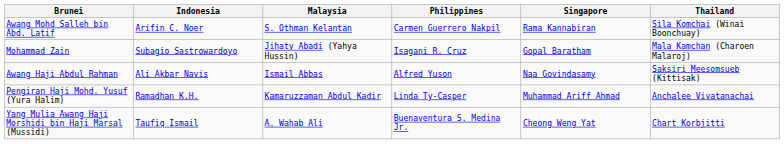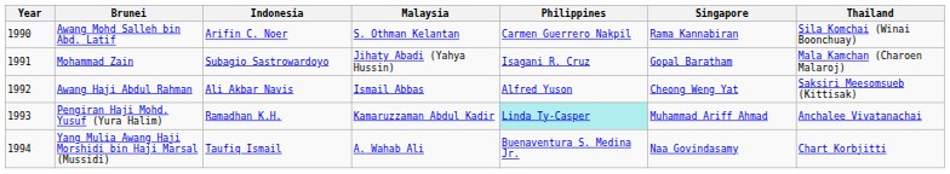 <table class="wikitable">
 <tr>
+<th width="5%">Year</th>
 <th width="15%">Brunei</th>
 <th width="15%">Indonesia</th>
 <th width="15%">Malaysia</th>
 <th width="15%">Philippines</th>
 <th width="15%">Singapore</th>
 <th width="15%">Thailand</th>
 </tr>
 <tr>
+<td>1990</td>
 <td><a href='#'>Awang Mohd Salleh bin Abd. Latif</a></td>
 <td><a href='#'>Arifin C. Noer</a></td>
 <td><a href='#'>S. Othman Kelantan</a></td>
 <td><a href='#'>Carmen Guerrero Nakpil</a></td>
 <td><a href='#'>Rama Kannabiran</a></td>
 <td><a href='#'>Sila Komchai</a> (Winai Boonchuay)</td>
 </tr>
 <tr>
+<td>1991</td>
 <td><a href='#'>Mohammad Zain</a></td>
 <td><a href='#'>Subagio Sastrowardoyo</a></td>
 <td><a href='#'>Jihaty Abadi</a> (Yahya Hussin)</td>
 <td><a href='#'>Isagani R. Cruz</a></td>
 <td><a href='#'>Gopal Baratham</a></td>
 <td><a href='#'>Mala Kamchan</a> (Charoen Malaroj)</td>
 </tr>
 <tr>
+<td>1992</td>
 <td><a href='#'>Awang Haji Abdul Rahman</a></td>
 <td><a href='#'>Ali Akbar Navis</a></td>
 <td><a href='#'>Ismail Abbas</a></td>
 <td><a href='#'>Alfred Yuson</a></td>
-<td><a href='#'>Naa Govindasamy</a></td>
+<td><a href='#'>Cheong Weng Yat</a></td>
 <td><a href='#'>Saksiri Meesomsueb</a> (Kittisak)</td>
 </tr>
 <tr>
+<td>1993</td>
 <td><a href='#'>Pengiran Haji Mohd. Yusuf</a> (Yura Halim)</td>
 <td><a href='#'>Ramadhan K.H.</a></td>
 <td><a href='#'>Kamaruzzaman Abdul Kadir</a></td>
-<td><a href='#'>Linda Ty-Casper</a></td>
+<td style="background: paleturquoise;"><a href='#'>Linda Ty-Casper</a></td>
 <td><a href='#'>Muhammad Ariff Ahmad</a></td>
 <td><a href='#'>Anchalee Vivatanachai</a></td>
 </tr>
 <tr>
+<td>1994</td>
 <td><a href='#'>Yang Mulia Awang Haji Morshidi bin Haji Marsal</a> (Mussidi)</td>
 <td><a href='#'>Taufiq Ismail</a></td>
 <td><a href='#'>A. Wahab Ali</a></td>
 <td><a href='#'>Buenaventura S. Medina Jr.</a></td>
-<td><a href='#'>Cheong Weng Yat</a></td>
+<td><a href='#'>Naa Govindasamy</a></td>
 <td><a href='#'>Chart Korbjitti</a></td>
 </tr>
 </table>
